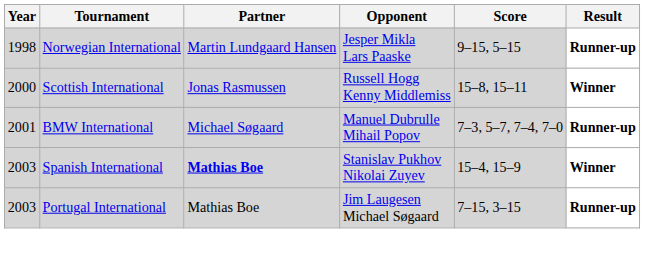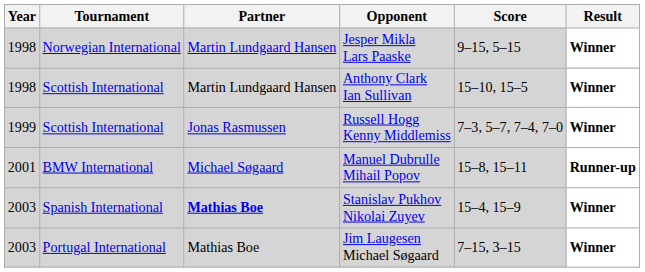 <table class="sortable wikitable" style="font-size: 90%;">
 <tr>
 <th>Year</th>
 <th>Tournament</th>
 <th>Partner</th>
 <th>Opponent</th>
 <th>Score</th>
 <th>Result</th>
 </tr>
 <tr style="background:#D5D5D5">
 <td align="center">1998</td>
 <td align="left"><a href='#'>Norwegian International</a></td>
 <td align="left"> <a href='#'>Martin Lundgaard Hansen</a></td>
 <td align="left"> <a href='#'>Jesper Mikla</a><br> <a href='#'>Lars Paaske</a></td>
 <td align="left">9–15, 5–15</td>
-<td style="text-align:left; background:white"> <strong>Runner-up</strong></td>
+<td style="text-align:left; background:white"> <strong>Winner</strong></td>
 </tr>
 <tr style="background:#D5D5D5">
-<td align="center">2000</td>
+<td align="center">1998</td>
+<td align="left"><a href='#'>Scottish International</a></td>
+<td align="left"> Martin Lundgaard Hansen</td>
+<td align="left"> <a href='#'>Anthony Clark</a><br> <a href='#'>Ian Sullivan</a></td>
+<td align="left">15–10, 15–5</td>
+<td style="text-align:left; background:white"> <strong>Winner</strong></td>
+</tr>
+<tr style="background:#D5D5D5">
+<td align="center">1999</td>
 <td align="left"><a href='#'>Scottish International</a></td>
 <td align="left"> <a href='#'>Jonas Rasmussen</a></td>
 <td align="left"> <a href='#'>Russell Hogg</a><br> <a href='#'>Kenny Middlemiss</a></td>
-<td align="left">15–8, 15–11</td>
+<td align="left">7–3, 5–7, 7–4, 7–0</td>
 <td style="text-align:left; background:white"> <strong>Winner</strong></td>
 </tr>
 <tr style="background:#D5D5D5">
 <td align="center">2001</td>
 <td align="left"><a href='#'>BMW International</a></td>
 <td align="left"> <a href='#'>Michael Søgaard</a></td>
 <td align="left"> <a href='#'>Manuel Dubrulle</a><br> <a href='#'>Mihail Popov</a></td>
-<td align="left">7–3, 5–7, 7–4, 7–0</td>
+<td align="left">15–8, 15–11</td>
 <td style="text-align:left; background:white"> <strong>Runner-up</strong></td>
 </tr>
 <tr style="background:#D5D5D5">
 <td align="center">2003</td>
 <td align="left"><a href='#'>Spanish International</a></td>
 <td align="left"><strong> <a href='#'>Mathias Boe</a></strong></td>
 <td align="left"> <a href='#'>Stanislav Pukhov</a><br> <a href='#'>Nikolai Zuyev</a></td>
 <td align="left">15–4, 15–9</td>
 <td style="text-align:left; background:white"> <strong>Winner</strong></td>
 </tr>
 <tr style="background:#D5D5D5">
 <td align="center">2003</td>
 <td align="left"><a href='#'>Portugal International</a></td>
 <td align="left"> Mathias Boe</td>
 <td align="left"> <a href='#'>Jim Laugesen</a><br> Michael Søgaard</td>
 <td align="left">7–15, 3–15</td>
-<td style="text-align:left; background:white"> <strong>Runner-up</strong></td>
+<td style="text-align:left; background:white"> <strong>Winner</strong></td>
 </tr>
 </table>
